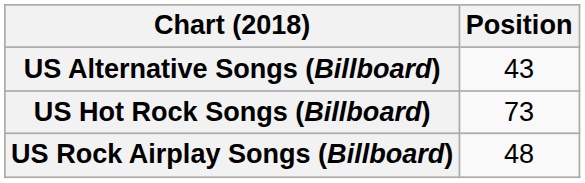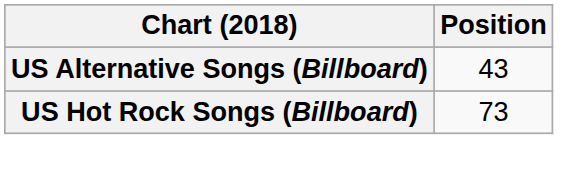 <table class="wikitable sortable plainrowheaders" style="text-align:center">
 <tr>
 <th scope="col">Chart (2018)</th>
 <th scope="col">Position</th>
 </tr>
 <tr>
 <th scope="row">US Alternative Songs (<em>Billboard</em>)</th>
 <td>43</td>
 </tr>
 <tr>
 <th scope="row">US Hot Rock Songs (<em>Billboard</em>)</th>
 <td>73</td>
 </tr>
-<tr>
-<th scope="row">US Rock Airplay Songs (<em>Billboard</em>)</th>
-<td>48</td>
-</tr>
 </table>
